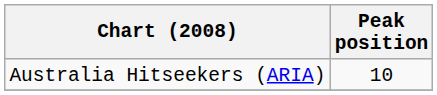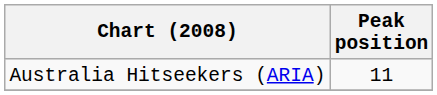 <table class="wikitable">
 <tr>
 <th>Chart (2008)</th>
 <th style="text-align:center;">Peak<br>position</th>
 </tr>
 <tr>
 <td>Australia Hitseekers (<a href='#'>ARIA</a>)</td>
-<td align="center">10</td>
+<td align="center">11</td>
 </tr>
 <tr>
 </tr>
 </table>
